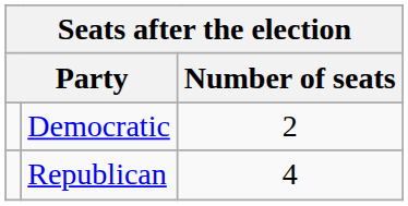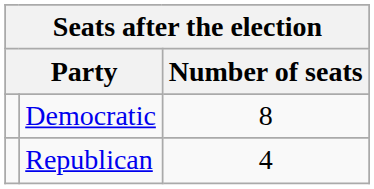 <table class=wikitable style="float:right; margin-left:1em">
 <tr>
 <th colspan = 6><span>Seats after the election</span></th>
 </tr>
 <tr>
 <th colspan = 2><span>Party</span></th>
 <th><span>Number of seats</span></th>
 </tr>
 <tr>
 <td></td>
 <td><span><a href='#'>Democratic</a></span></td>
-<td style="text-align:center;"><span>2</span></td>
+<td style="text-align:center;"><span>8</span></td>
 </tr>
 <tr>
 <td></td>
 <td><span><a href='#'>Republican</a></span></td>
 <td style="text-align:center;"><span>4</span></td>
 </tr>
 </table>
